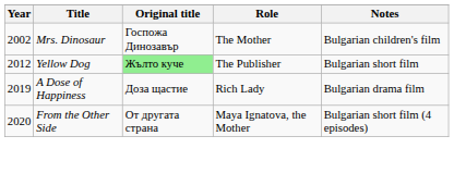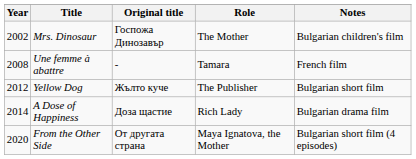 <table class="wikitable sortable">
 <tr>
 </tr>
 <tr>
 <th scope="col">Year</th>
 <th scope="col">Title</th>
 <th scope="col">Original title</th>
 <th scope="col">Role</th>
 <th scope="col" class="unsortable">Notes</th>
 </tr>
 <tr>
 <td>2002</td>
 <td><em>Mrs. Dinosaur</em></td>
 <td>Госпожа Динозавър</td>
 <td>The Mother</td>
 <td>Bulgarian children's film</td>
 </tr>
 <tr>
+<td>2008</td>
+<td><em>Une femme à abattre</em></td>
+<td>-</td>
+<td>Tamara</td>
+<td>French film</td>
+</tr>
+<tr>
 <td>2012</td>
 <td><em>Yellow Dog</em></td>
-<td style="background: lightgreen;">Жълто куче</td>
+<td>Жълто куче</td>
 <td>The Publisher</td>
 <td>Bulgarian short film</td>
 </tr>
 <tr>
-<td>2019</td>
+<td>2014</td>
 <td><em>A Dose of Happiness</em></td>
 <td>Доза щастие</td>
 <td>Rich Lady</td>
 <td>Bulgarian drama film</td>
 </tr>
 <tr>
 <td>2020</td>
 <td><em>From the Other Side</em></td>
 <td>От другата страна</td>
 <td>Maya Ignatova, the Mother</td>
 <td>Bulgarian short film (4 episodes)</td>
 </tr>
 </table>
